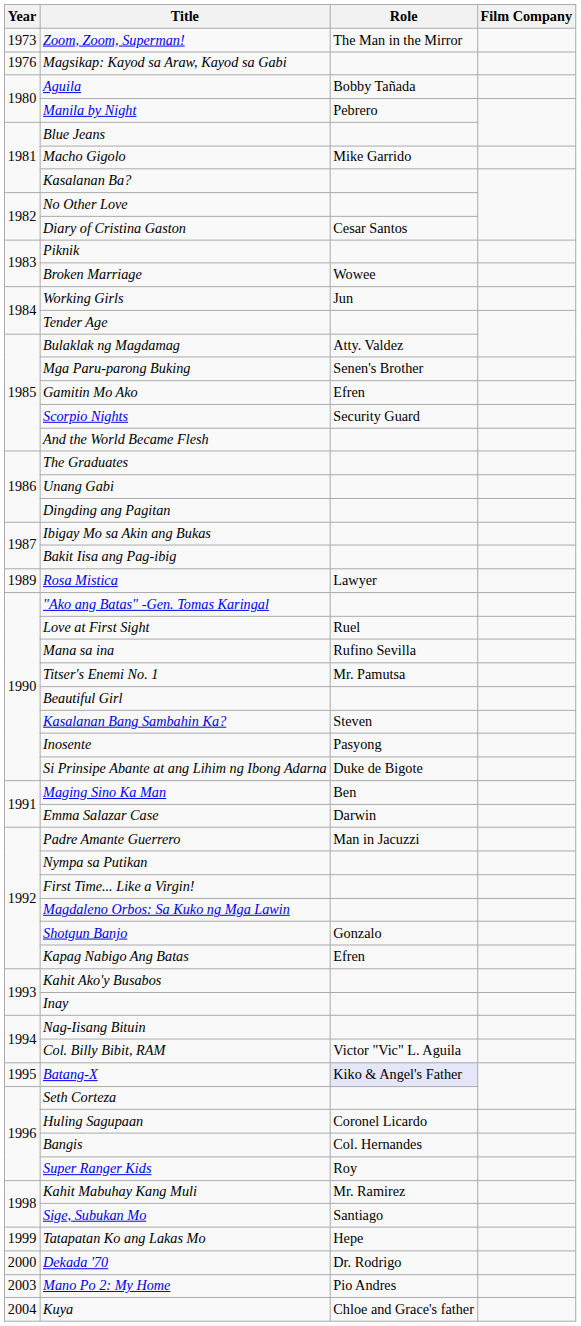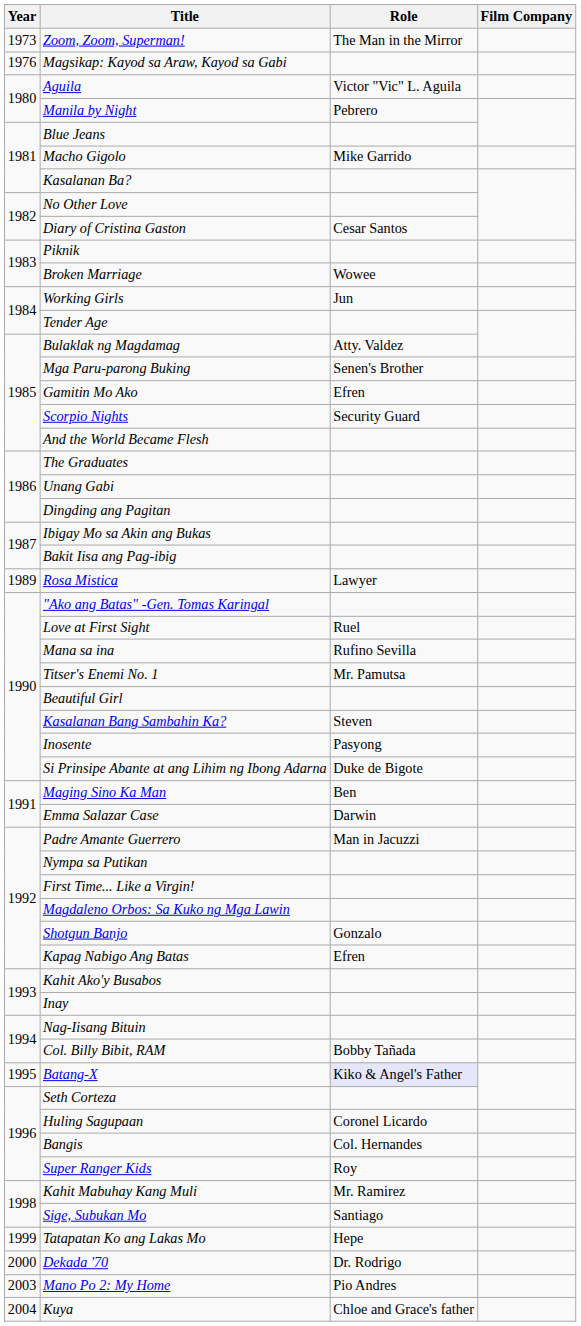 <table class="wikitable" style="font-size: 90%;">
 <tr>
 <th>Year</th>
 <th>Title</th>
 <th>Role</th>
 <th>Film Company</th>
 </tr>
 <tr>
 <td>1973</td>
 <td><em><a href='#'>Zoom, Zoom, Superman!</a></em></td>
 <td>The Man in the Mirror</td>
 <td> </td>
 </tr>
 <tr>
 <td>1976</td>
 <td><em>Magsikap: Kayod sa Araw, Kayod sa Gabi</em></td>
 <td></td>
 <td></td>
 </tr>
 <tr>
 <td rowspan="2">1980</td>
 <td><em><a href='#'>Aguila</a></em></td>
-<td>Bobby Tañada</td>
+<td>Victor "Vic" L. Aguila</td>
 <td> </td>
 </tr>
 <tr>
 <td><em><a href='#'>Manila by Night</a></em></td>
 <td>Pebrero</td>
 <td rowspan="2"> </td>
 </tr>
 <tr>
 <td rowspan="3">1981</td>
 <td><em>Blue Jeans</em></td>
 <td></td>
 </tr>
 <tr>
 <td><em>Macho Gigolo</em></td>
 <td>Mike Garrido</td>
 <td> </td>
 </tr>
 <tr>
 <td><em>Kasalanan Ba?</em></td>
 <td></td>
 <td rowspan="3"> </td>
 </tr>
 <tr>
 <td rowspan="2">1982</td>
 <td><em>No Other Love</em></td>
 <td></td>
 </tr>
 <tr>
 <td><em>Diary of Cristina Gaston</em></td>
 <td>Cesar Santos </td>
 </tr>
 <tr>
 <td rowspan="2">1983</td>
 <td><em>Piknik</em></td>
 <td></td>
 <td> </td>
 </tr>
 <tr>
 <td><em>Broken Marriage</em></td>
 <td>Wowee</td>
 <td> </td>
 </tr>
 <tr>
 <td rowspan="2">1984</td>
 <td><em>Working Girls</em></td>
 <td>Jun</td>
 <td> </td>
 </tr>
 <tr>
 <td><em>Tender Age</em></td>
 <td></td>
 <td rowspan="2"> </td>
 </tr>
 <tr>
 <td rowspan="5">1985</td>
 <td><em>Bulaklak ng Magdamag</em></td>
 <td>Atty. Valdez </td>
 </tr>
 <tr>
 <td><em>Mga Paru-parong Buking</em></td>
 <td>Senen's Brother</td>
 <td> </td>
 </tr>
 <tr>
 <td><em>Gamitin Mo Ako</em></td>
 <td>Efren</td>
 <td> </td>
 </tr>
 <tr>
 <td><em><a href='#'>Scorpio Nights</a></em></td>
 <td>Security Guard</td>
 <td> </td>
 </tr>
 <tr>
 <td><em>And the World Became Flesh</em></td>
 <td></td>
 <td> </td>
 </tr>
 <tr>
 <td rowspan="3">1986</td>
 <td><em>The Graduates</em></td>
 <td></td>
 <td> </td>
 </tr>
 <tr>
 <td><em>Unang Gabi</em></td>
 <td></td>
 <td> </td>
 </tr>
 <tr>
 <td><em>Dingding ang Pagitan</em></td>
 <td></td>
 <td> </td>
 </tr>
 <tr>
 <td rowspan="2">1987</td>
 <td><em>Ibigay Mo sa Akin ang Bukas</em></td>
 <td></td>
 <td></td>
 </tr>
 <tr>
 <td><em>Bakit Iisa ang Pag-ibig</em></td>
 <td></td>
 <td> </td>
 </tr>
 <tr>
 <td>1989</td>
 <td><em><a href='#'>Rosa Mistica</a></em></td>
 <td>Lawyer</td>
 <td> </td>
 </tr>
 <tr>
 <td rowspan="8">1990</td>
 <td><em><a href='#'>"Ako ang Batas" -Gen. Tomas Karingal</a></em></td>
 <td></td>
 <td></td>
 </tr>
 <tr>
 <td><em>Love at First Sight</em></td>
 <td>Ruel</td>
 <td> </td>
 </tr>
 <tr>
 <td><em>Mana sa ina</em></td>
 <td>Rufino Sevilla</td>
 <td> </td>
 </tr>
 <tr>
 <td><em>Titser's Enemi No. 1</em></td>
 <td>Mr. Pamutsa</td>
 <td> </td>
 </tr>
 <tr>
 <td><em>Beautiful Girl</em></td>
 <td></td>
 <td> </td>
 </tr>
 <tr>
 <td><em><a href='#'>Kasalanan Bang Sambahin Ka?</a></em></td>
 <td>Steven</td>
 <td> </td>
 </tr>
 <tr>
 <td><em>Inosente</em></td>
 <td>Pasyong</td>
 <td> </td>
 </tr>
 <tr>
 <td><em>Si Prinsipe Abante at ang Lihim ng Ibong Adarna</em></td>
 <td>Duke de Bigote</td>
 <td> </td>
 </tr>
 <tr>
 <td rowspan="2">1991</td>
 <td><em><a href='#'>Maging Sino Ka Man</a></em></td>
 <td>Ben</td>
 <td> </td>
 </tr>
 <tr>
 <td><em>Emma Salazar Case</em></td>
 <td>Darwin</td>
 <td> </td>
 </tr>
 <tr>
 <td rowspan="6">1992</td>
 <td><em>Padre Amante Guerrero</em></td>
 <td>Man in Jacuzzi</td>
 <td> </td>
 </tr>
 <tr>
 <td><em>Nympa sa Putikan</em></td>
 <td></td>
 <td> </td>
 </tr>
 <tr>
 <td><em>First Time... Like a Virgin!</em></td>
 <td></td>
 <td> </td>
 </tr>
 <tr>
 <td><em><a href='#'>Magdaleno Orbos: Sa Kuko ng Mga Lawin</a></em></td>
 <td></td>
 <td> </td>
 </tr>
 <tr>
 <td><em><a href='#'>Shotgun Banjo</a></em></td>
 <td>Gonzalo</td>
 <td> </td>
 </tr>
 <tr>
 <td><em>Kapag Nabigo Ang Batas</em></td>
 <td>Efren</td>
 <td> </td>
 </tr>
 <tr>
 <td rowspan="2">1993</td>
 <td><em>Kahit Ako'y Busabos</em></td>
 <td></td>
 <td> </td>
 </tr>
 <tr>
 <td><em>Inay</em></td>
 <td></td>
 <td> </td>
 </tr>
 <tr>
 <td rowspan="2">1994</td>
 <td><em>Nag-Iisang Bituin</em></td>
 <td></td>
 <td> </td>
 </tr>
 <tr>
 <td><em>Col. Billy Bibit, RAM</em></td>
-<td>Victor "Vic" L. Aguila</td>
+<td>Bobby Tañada</td>
 <td> </td>
 </tr>
 <tr>
 <td>1995</td>
 <td><em><a href='#'>Batang-X</a></em></td>
 <td style="background: lavender;">Kiko & Angel's Father</td>
 <td rowspan="2"> </td>
 </tr>
 <tr>
 <td rowspan="4">1996</td>
 <td><em>Seth Corteza</em></td>
 <td></td>
 </tr>
 <tr>
 <td><em>Huling Sagupaan</em></td>
 <td>Coronel Licardo</td>
 <td> </td>
 </tr>
 <tr>
 <td><em>Bangis</em></td>
 <td>Col. Hernandes</td>
 <td> </td>
 </tr>
 <tr>
 <td><em><a href='#'>Super Ranger Kids</a></em></td>
 <td>Roy</td>
 <td> </td>
 </tr>
 <tr>
 <td rowspan="2">1998</td>
 <td><em>Kahit Mabuhay Kang Muli</em></td>
 <td>Mr. Ramirez</td>
 <td> </td>
 </tr>
 <tr>
 <td><em><a href='#'>Sige, Subukan Mo</a></em></td>
 <td>Santiago</td>
 <td> </td>
 </tr>
 <tr>
 <td>1999</td>
 <td><em>Tatapatan Ko ang Lakas Mo</em></td>
 <td>Hepe</td>
 <td> </td>
 </tr>
 <tr>
 <td>2000</td>
 <td><em><a href='#'>Dekada '70</a></em></td>
 <td>Dr. Rodrigo</td>
 <td> </td>
 </tr>
 <tr>
 <td>2003</td>
 <td><em><a href='#'>Mano Po 2: My Home</a></em></td>
 <td>Pio Andres</td>
 <td> </td>
 </tr>
 <tr>
 <td>2004</td>
 <td><em>Kuya</em></td>
 <td>Chloe and Grace's father</td>
 <td></td>
 </tr>
 </table>
